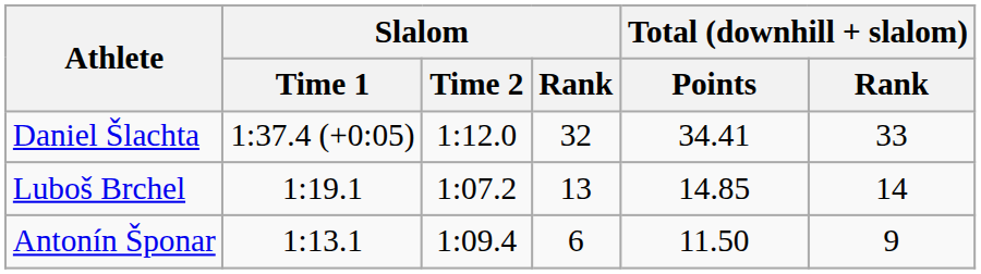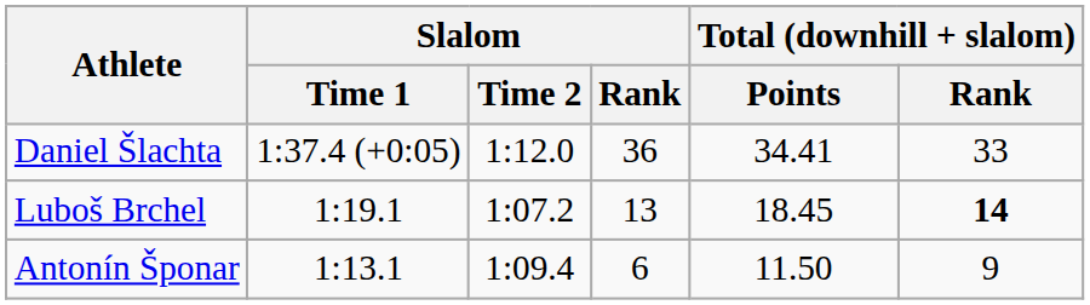 <table class="wikitable" style="font-size:90%">
 <tr>
 <th rowspan="2">Athlete</th>
 <th colspan="3">Slalom</th>
 <th colspan="2">Total (downhill + slalom)</th>
 </tr>
 <tr>
 <th>Time 1</th>
 <th>Time 2</th>
 <th>Rank</th>
 <th>Points</th>
 <th>Rank</th>
 </tr>
 <tr>
 <td><a href='#'>Daniel Šlachta</a></td>
 <td align="center">1:37.4 (+0:05)</td>
 <td align="center">1:12.0</td>
-<td align="center">32</td>
+<td align="center">36</td>
 <td align="center">34.41</td>
 <td align="center">33</td>
 </tr>
 <tr>
 <td><a href='#'>Luboš Brchel</a></td>
 <td align="center">1:19.1</td>
 <td align="center">1:07.2</td>
 <td align="center">13</td>
-<td align="center">14.85</td>
-<td align="center">14</td>
+<td align="center">18.45</td>
+<td align="center"><strong>14</strong></td>
 </tr>
 <tr>
 <td><a href='#'>Antonín Šponar</a></td>
 <td align="center">1:13.1</td>
 <td align="center">1:09.4</td>
 <td align="center">6</td>
 <td align="center">11.50</td>
 <td align="center">9</td>
 </tr>
 </table>
